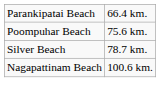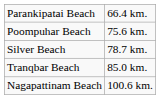 <table class="wikitable">
 <tr>
 <td>Parankipatai Beach</td>
 <td>66.4 km.</td>
 </tr>
 <tr>
 <td>Poompuhar Beach</td>
 <td>75.6 km.</td>
 </tr>
 <tr>
 <td>Silver Beach</td>
 <td>78.7 km.</td>
 </tr>
 <tr>
+<td>Tranqbar Beach</td>
+<td>85.0 km.</td>
+</tr>
+<tr>
 <td>Nagapattinam Beach</td>
 <td>100.6 km.</td>
 </tr>
 </table>
